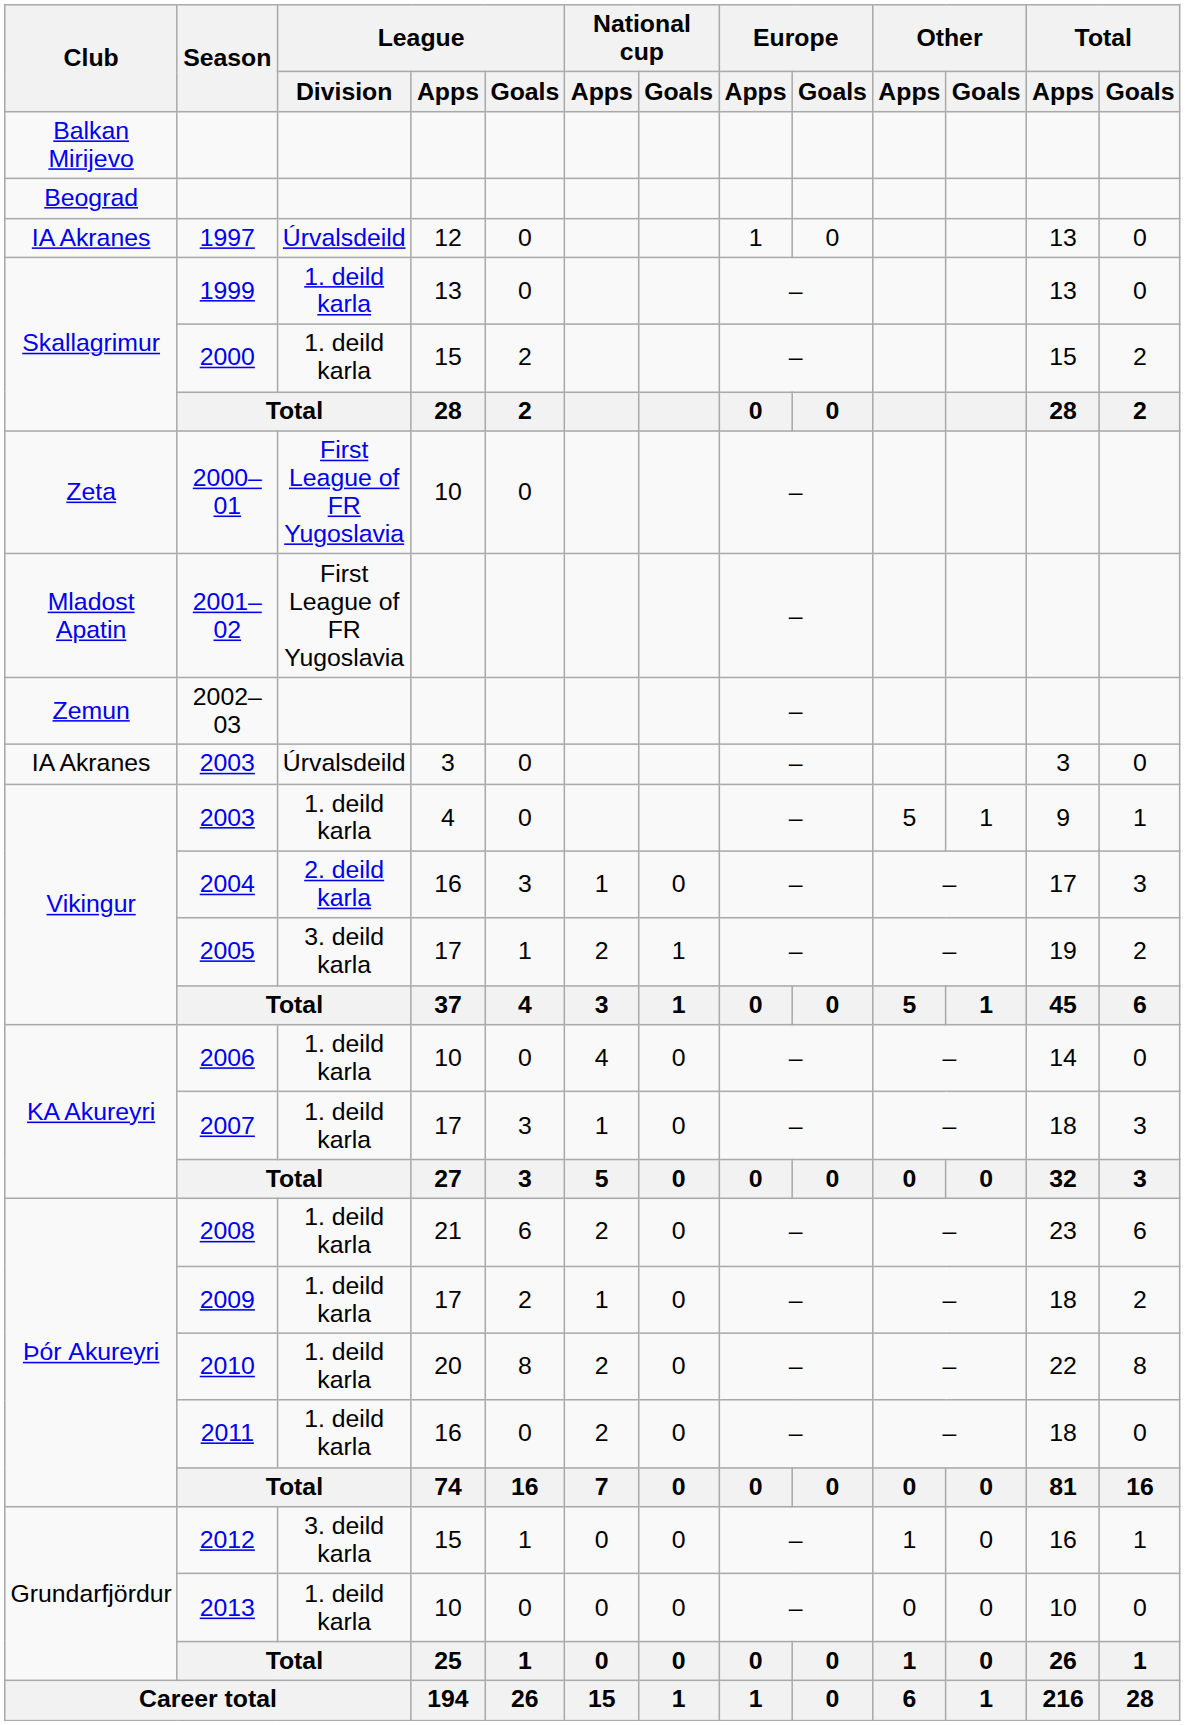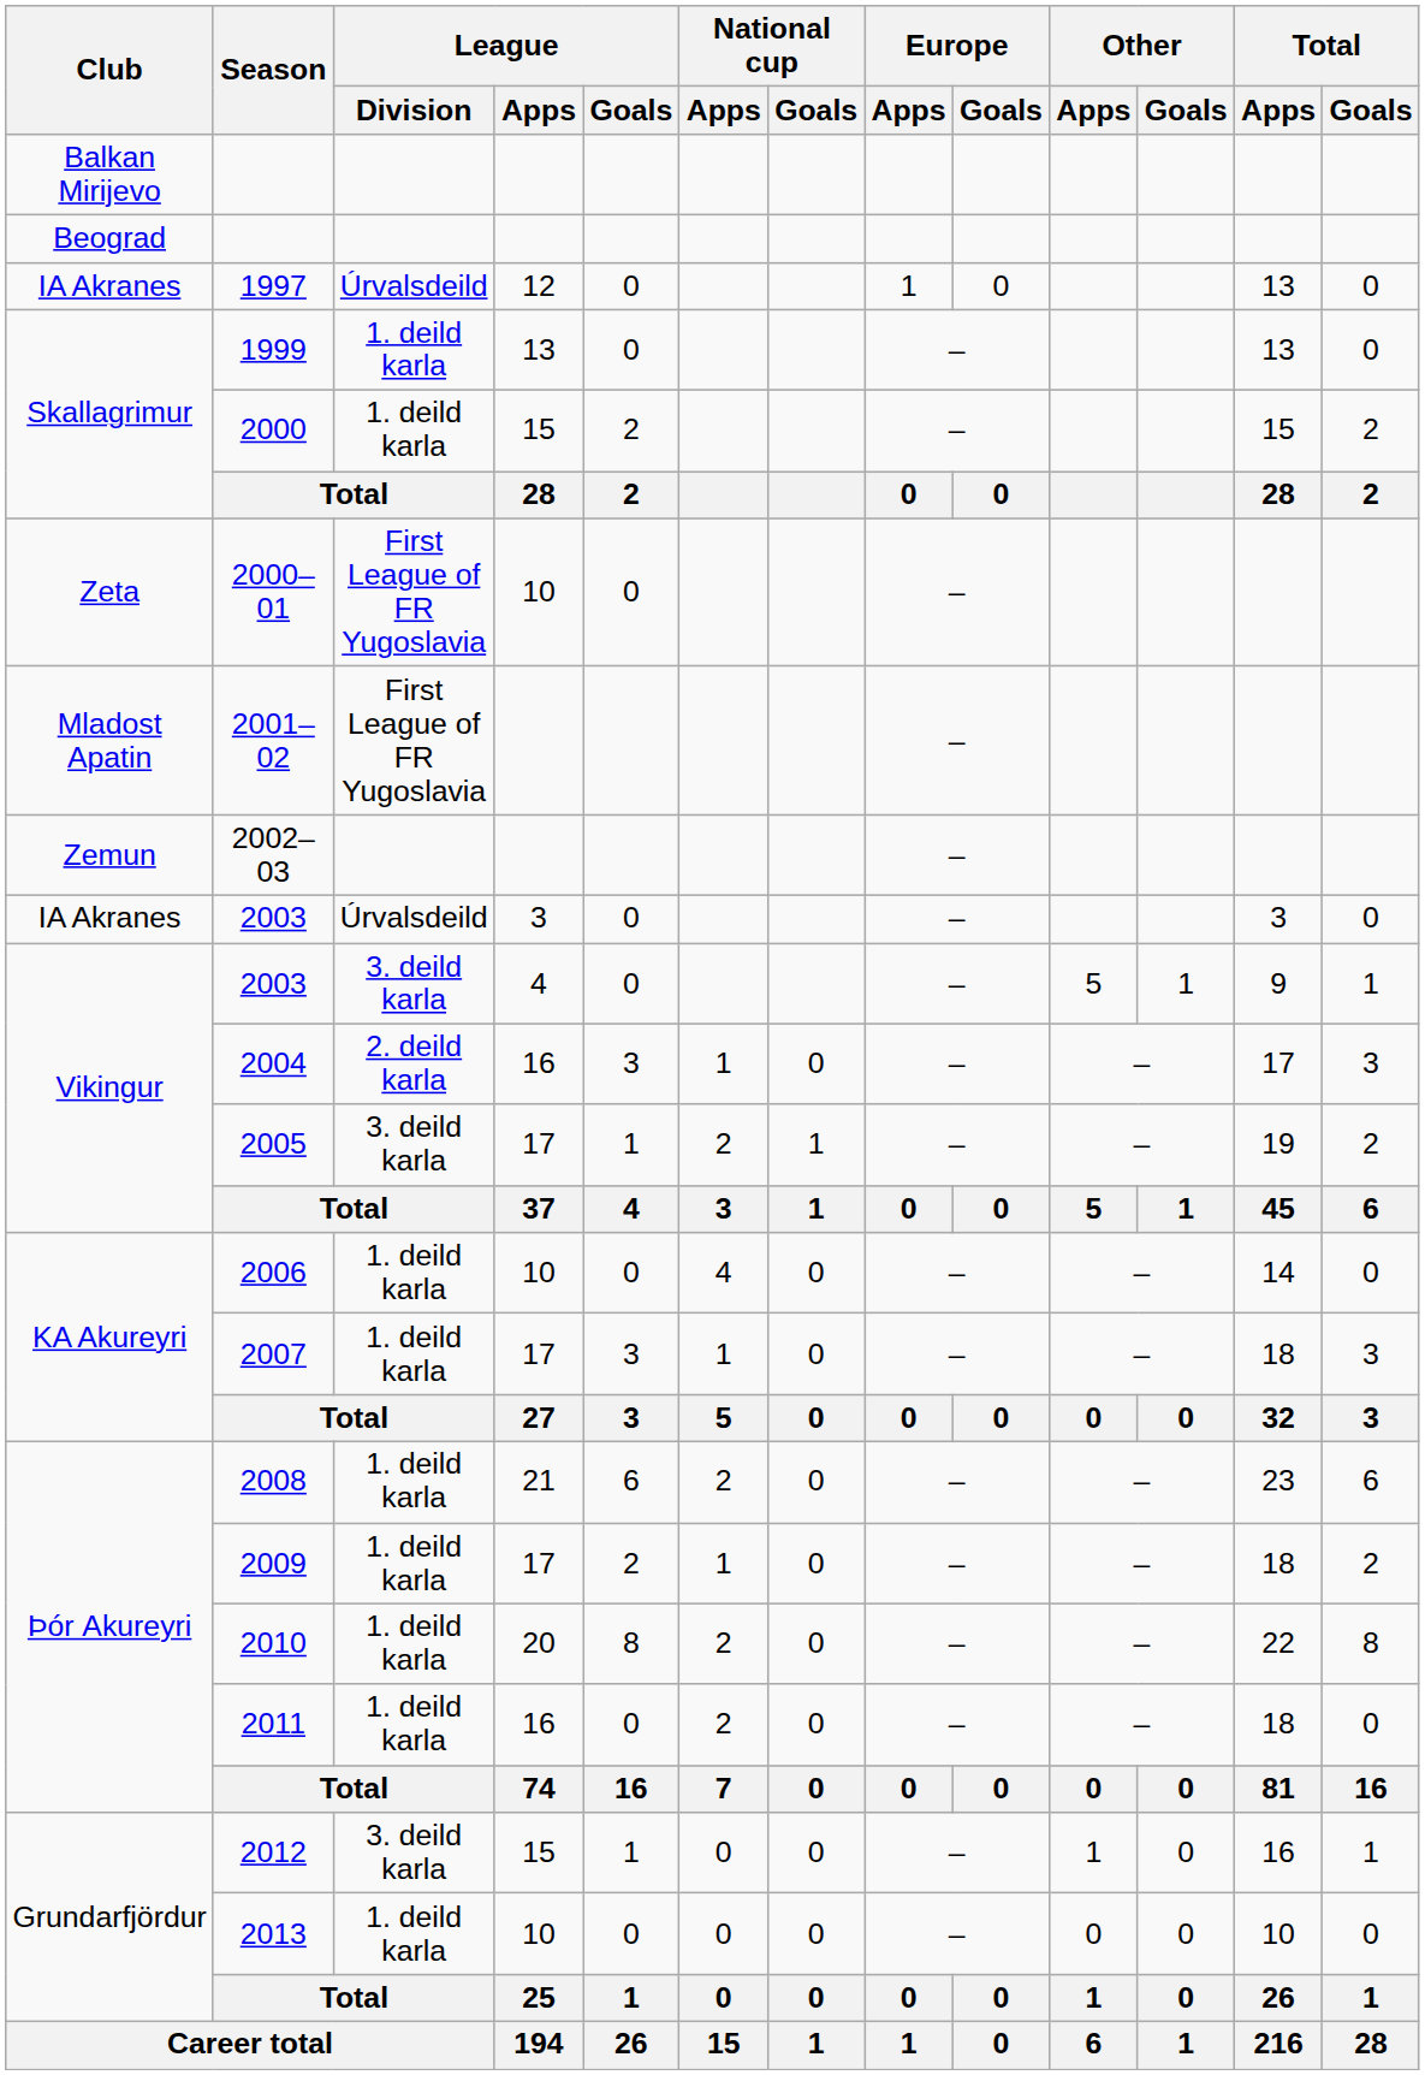 <table class="wikitable" style="text-align:center">
 <tr>
 <th rowspan="2">Club</th>
 <th rowspan="2">Season</th>
 <th colspan="3">League</th>
 <th colspan="2">National cup</th>
 <th colspan="2">Europe</th>
 <th colspan="2">Other</th>
 <th colspan="2">Total</th>
 </tr>
 <tr>
 <th>Division</th>
 <th>Apps</th>
 <th>Goals</th>
 <th>Apps</th>
 <th>Goals</th>
 <th>Apps</th>
 <th>Goals</th>
 <th>Apps</th>
 <th>Goals</th>
 <th>Apps</th>
 <th>Goals</th>
 </tr>
 <tr>
 <td><a href='#'>Balkan Mirijevo</a></td>
 <td></td>
 <td></td>
 <td></td>
 <td></td>
 <td></td>
 <td></td>
 <td></td>
 <td></td>
 <td></td>
 <td></td>
 <td></td>
 <td></td>
 </tr>
 <tr>
 <td><a href='#'>Beograd</a></td>
 <td></td>
 <td></td>
 <td></td>
 <td></td>
 <td></td>
 <td></td>
 <td></td>
 <td></td>
 <td></td>
 <td></td>
 <td></td>
 <td></td>
 </tr>
 <tr>
 <td><a href='#'>IA Akranes</a></td>
 <td><a href='#'>1997</a></td>
 <td><a href='#'>Úrvalsdeild</a></td>
 <td>12</td>
 <td>0</td>
 <td></td>
 <td></td>
 <td>1</td>
 <td>0</td>
 <td></td>
 <td></td>
 <td>13</td>
 <td>0</td>
 </tr>
 <tr>
 <td rowspan="3"><a href='#'>Skallagrimur</a></td>
 <td><a href='#'>1999</a></td>
 <td><a href='#'>1. deild karla</a></td>
 <td>13</td>
 <td>0</td>
 <td></td>
 <td></td>
 <td colspan="2">–</td>
 <td></td>
 <td></td>
 <td>13</td>
 <td>0</td>
 </tr>
 <tr>
 <td><a href='#'>2000</a></td>
 <td>1. deild karla</td>
 <td>15</td>
 <td>2</td>
 <td></td>
 <td></td>
 <td colspan="2">–</td>
 <td></td>
 <td></td>
 <td>15</td>
 <td>2</td>
 </tr>
 <tr>
 <th colspan="2">Total</th>
 <th>28</th>
 <th>2</th>
 <th></th>
 <th></th>
 <th>0</th>
 <th>0</th>
 <th></th>
 <th></th>
 <th>28</th>
 <th>2</th>
 </tr>
 <tr>
 <td><a href='#'>Zeta</a></td>
 <td><a href='#'>2000–01</a></td>
 <td><a href='#'>First League of FR Yugoslavia</a></td>
 <td>10</td>
 <td>0</td>
 <td></td>
 <td></td>
 <td colspan="2">–</td>
 <td></td>
 <td></td>
 <td></td>
 <td></td>
 </tr>
 <tr>
 <td><a href='#'>Mladost Apatin</a></td>
 <td><a href='#'>2001–02</a></td>
 <td>First League of FR Yugoslavia</td>
 <td></td>
 <td></td>
 <td></td>
 <td></td>
 <td colspan="2">–</td>
 <td></td>
 <td></td>
 <td></td>
 <td></td>
 </tr>
 <tr>
 <td><a href='#'>Zemun</a></td>
 <td>2002–03</td>
 <td></td>
 <td></td>
 <td></td>
 <td></td>
 <td></td>
 <td colspan="2">–</td>
 <td></td>
 <td></td>
 <td></td>
 <td></td>
 </tr>
 <tr>
 <td>IA Akranes</td>
 <td><a href='#'>2003</a></td>
 <td>Úrvalsdeild</td>
 <td>3</td>
 <td>0</td>
 <td></td>
 <td></td>
 <td colspan="2">–</td>
 <td></td>
 <td></td>
 <td>3</td>
 <td>0</td>
 </tr>
 <tr>
 <td rowspan="4"><a href='#'>Vikingur</a></td>
 <td><a href='#'>2003</a></td>
-<td>1. deild karla</td>
+<td><a href='#'>3. deild karla</a></td>
 <td>4</td>
 <td>0</td>
 <td></td>
 <td></td>
 <td colspan="2">–</td>
 <td>5</td>
 <td>1</td>
 <td>9</td>
 <td>1</td>
 </tr>
 <tr>
 <td><a href='#'>2004</a></td>
 <td><a href='#'>2. deild karla</a></td>
 <td>16</td>
 <td>3</td>
 <td>1</td>
 <td>0</td>
 <td colspan="2">–</td>
 <td colspan="2">–</td>
 <td>17</td>
 <td>3</td>
 </tr>
 <tr>
 <td><a href='#'>2005</a></td>
 <td>3. deild karla</td>
 <td>17</td>
 <td>1</td>
 <td>2</td>
 <td>1</td>
 <td colspan="2">–</td>
 <td colspan="2">–</td>
 <td>19</td>
 <td>2</td>
 </tr>
 <tr>
 <th colspan="2">Total</th>
 <th>37</th>
 <th>4</th>
 <th>3</th>
 <th>1</th>
 <th>0</th>
 <th>0</th>
 <th>5</th>
 <th>1</th>
 <th>45</th>
 <th>6</th>
 </tr>
 <tr>
 <td rowspan="3"><a href='#'>KA Akureyri</a></td>
 <td><a href='#'>2006</a></td>
 <td>1. deild karla</td>
 <td>10</td>
 <td>0</td>
 <td>4</td>
 <td>0</td>
 <td colspan="2">–</td>
 <td colspan="2">–</td>
 <td>14</td>
 <td>0</td>
 </tr>
 <tr>
 <td><a href='#'>2007</a></td>
 <td>1. deild karla</td>
 <td>17</td>
 <td>3</td>
 <td>1</td>
 <td>0</td>
 <td colspan="2">–</td>
 <td colspan="2">–</td>
 <td>18</td>
 <td>3</td>
 </tr>
 <tr>
 <th colspan="2">Total</th>
 <th>27</th>
 <th>3</th>
 <th>5</th>
 <th>0</th>
 <th>0</th>
 <th>0</th>
 <th>0</th>
 <th>0</th>
 <th>32</th>
 <th>3</th>
 </tr>
 <tr>
 <td rowspan="5"><a href='#'>Þór Akureyri</a></td>
 <td><a href='#'>2008</a></td>
 <td>1. deild karla</td>
 <td>21</td>
 <td>6</td>
 <td>2</td>
 <td>0</td>
 <td colspan="2">–</td>
 <td colspan="2">–</td>
 <td>23</td>
 <td>6</td>
 </tr>
 <tr>
 <td><a href='#'>2009</a></td>
 <td>1. deild karla</td>
 <td>17</td>
 <td>2</td>
 <td>1</td>
 <td>0</td>
 <td colspan="2">–</td>
 <td colspan="2">–</td>
 <td>18</td>
 <td>2</td>
 </tr>
 <tr>
 <td><a href='#'>2010</a></td>
 <td>1. deild karla</td>
 <td>20</td>
 <td>8</td>
 <td>2</td>
 <td>0</td>
 <td colspan="2">–</td>
 <td colspan="2">–</td>
 <td>22</td>
 <td>8</td>
 </tr>
 <tr>
 <td><a href='#'>2011</a></td>
 <td>1. deild karla</td>
 <td>16</td>
 <td>0</td>
 <td>2</td>
 <td>0</td>
 <td colspan="2">–</td>
 <td colspan="2">–</td>
 <td>18</td>
 <td>0</td>
 </tr>
 <tr>
 <th colspan="2">Total</th>
 <th>74</th>
 <th>16</th>
 <th>7</th>
 <th>0</th>
 <th>0</th>
 <th>0</th>
 <th>0</th>
 <th>0</th>
 <th>81</th>
 <th>16</th>
 </tr>
 <tr>
 <td rowspan="3">Grundarfjördur</td>
 <td><a href='#'>2012</a></td>
 <td>3. deild karla</td>
 <td>15</td>
 <td>1</td>
 <td>0</td>
 <td>0</td>
 <td colspan="2">–</td>
 <td>1</td>
 <td>0</td>
 <td>16</td>
 <td>1</td>
 </tr>
 <tr>
 <td><a href='#'>2013</a></td>
 <td>1. deild karla</td>
 <td>10</td>
 <td>0</td>
 <td>0</td>
 <td>0</td>
 <td colspan="2">–</td>
 <td>0</td>
 <td>0</td>
 <td>10</td>
 <td>0</td>
 </tr>
 <tr>
 <th colspan="2">Total</th>
 <th>25</th>
 <th>1</th>
 <th>0</th>
 <th>0</th>
 <th>0</th>
 <th>0</th>
 <th>1</th>
 <th>0</th>
 <th>26</th>
 <th>1</th>
 </tr>
 <tr>
 <th colspan="3">Career total</th>
 <th>194</th>
 <th>26</th>
 <th>15</th>
 <th>1</th>
 <th>1</th>
 <th>0</th>
 <th>6</th>
 <th>1</th>
 <th>216</th>
 <th>28</th>
 </tr>
 </table>
